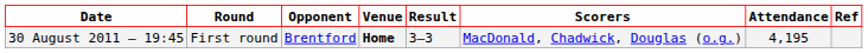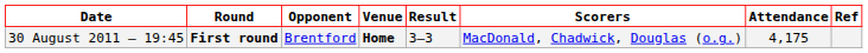 <table class="wikitable"′>
 <tr>
 <th style="background:#FFFFFF; color:black; border:1px solid red;">Date</th>
 <th style="background:#FFFFFF; color:black; border:1px solid red;">Round</th>
 <th style="background:#FFFFFF; color:black; border:1px solid red;">Opponent</th>
 <th style="background:#FFFFFF; color:black; border:1px solid red;">Venue</th>
 <th style="background:#FFFFFF; color:black; border:1px solid red;">Result</th>
 <th style="background:#FFFFFF; color:black; border:1px solid red;">Scorers</th>
 <th style="background:#FFFFFF; color:black; border:1px solid red;">Attendance</th>
 <th style="background:#FFFFFF; color:black; border:1px solid red;">Ref</th>
 </tr>
 <tr bgcolor = "#f3f3f3">
 <td>30 August 2011 – 19:45</td>
-<td align="center">First round</td>
+<td align="center"><strong>First round</strong></td>
 <td><a href='#'>Brentford</a></td>
 <td><strong>Home</strong></td>
 <td>3–3</td>
 <td><a href='#'>MacDonald</a>, <a href='#'>Chadwick</a>, <a href='#'>Douglas</a> (<a href='#'>o.g.</a>)</td>
-<td align="center">4,195</td>
+<td align="center">4,175</td>
 <td></td>
 </tr>
 </table>
